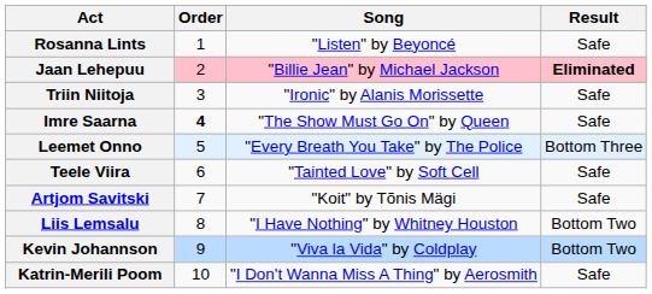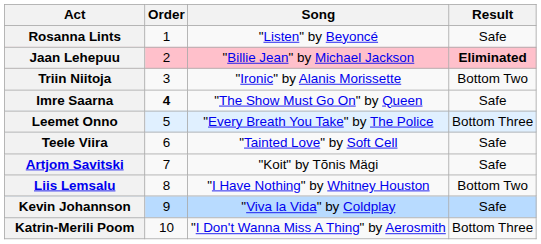 <table class="wikitable plainrowheaders" style="text-align:center;">
 <tr>
 <th scope="col" style="width:10em;">Act</th>
 <th scope="col">Order</th>
 <th scope="col">Song</th>
 <th scope="col">Result</th>
 </tr>
 <tr>
 <th scope="row">Rosanna Lints</th>
 <td>1</td>
 <td>"<a href='#'>Listen</a>" by <a href='#'>Beyoncé</a></td>
 <td>Safe</td>
 </tr>
 <tr style="background:pink;">
 <th scope="row"><strong>Jaan Lehepuu</strong></th>
 <td>2</td>
 <td>"<a href='#'>Billie Jean</a>" by <a href='#'>Michael Jackson</a></td>
 <td><strong>Eliminated</strong></td>
 </tr>
 <tr>
 <th scope="row">Triin Niitoja</th>
 <td>3</td>
 <td>"<a href='#'>Ironic</a>" by <a href='#'>Alanis Morissette</a></td>
-<td>Safe</td>
+<td>Bottom Two</td>
 </tr>
 <tr>
 <th scope="row">Imre Saarna</th>
 <td><strong>4</strong></td>
 <td>"<a href='#'>The Show Must Go On</a>" by <a href='#'>Queen</a></td>
 <td>Safe</td>
 </tr>
 <tr bgcolor="E0F0FF">
 <th scope="row">Leemet Onno</th>
 <td>5</td>
 <td>"<a href='#'>Every Breath You Take</a>" by <a href='#'>The Police</a></td>
 <td>Bottom Three</td>
 </tr>
 <tr>
 <th scope="row">Teele Viira</th>
 <td>6</td>
 <td>"<a href='#'>Tainted Love</a>" by <a href='#'>Soft Cell</a></td>
 <td>Safe</td>
 </tr>
 <tr>
 <th scope="row"><a href='#'>Artjom Savitski</a></th>
 <td>7</td>
 <td>"Koit" by Tõnis Mägi</td>
 <td>Safe</td>
 </tr>
 <tr>
 <th scope="row"><a href='#'>Liis Lemsalu</a></th>
 <td>8</td>
 <td>"<a href='#'>I Have Nothing</a>" by <a href='#'>Whitney Houston</a></td>
 <td>Bottom Two</td>
 </tr>
 <tr bgcolor="B8DBFF">
 <th scope="row">Kevin Johannson</th>
 <td>9</td>
 <td>"<a href='#'>Viva la Vida</a>" by <a href='#'>Coldplay</a></td>
-<td>Bottom Two</td>
+<td>Safe</td>
 </tr>
 <tr>
 <th scope="row">Katrin-Merili Poom</th>
 <td>10</td>
 <td>"<a href='#'>I Don't Wanna Miss A Thing</a>" by <a href='#'>Aerosmith</a></td>
-<td>Safe</td>
+<td>Bottom Three</td>
 </tr>
 </table>
